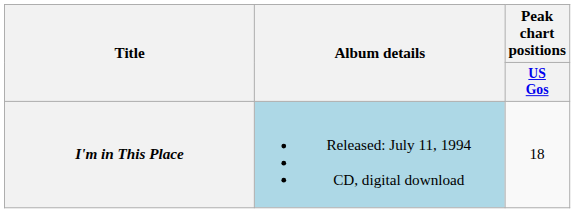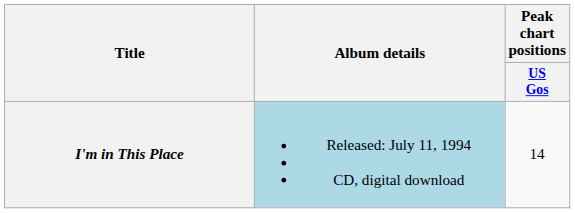 <table class="wikitable plainrowheaders" style="text-align:center;">
 <tr>
 <th scope="col" rowspan="2" style="width:16em;">Title</th>
 <th scope="col" rowspan="2" style="width:16em;">Album details</th>
 <th scope="col">Peak chart positions</th>
 </tr>
 <tr>
 <th style="width:3em; font-size:90%"><a href='#'>US<br>Gos</a></th>
 </tr>
 <tr>
 <th scope="row"><em>I'm in This Place</em></th>
 <td style="background: lightblue;"><br><ul><li>Released: July 11, 1994</li><li></li><li>CD, digital download</li></ul></td>
-<td>18</td>
+<td>14</td>
 </tr>
 </table>
